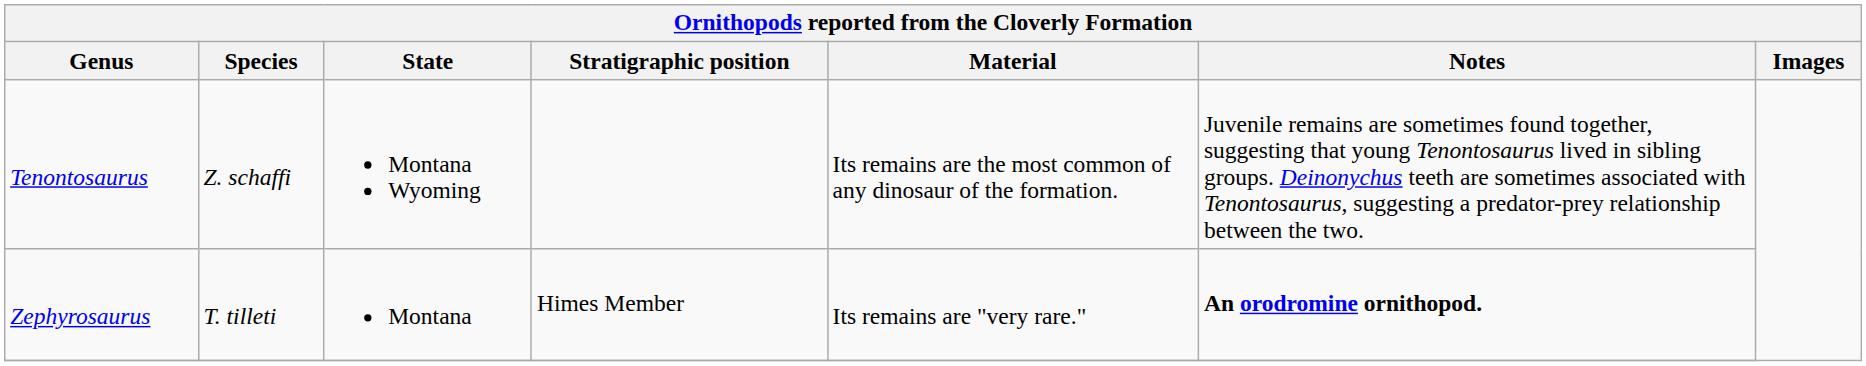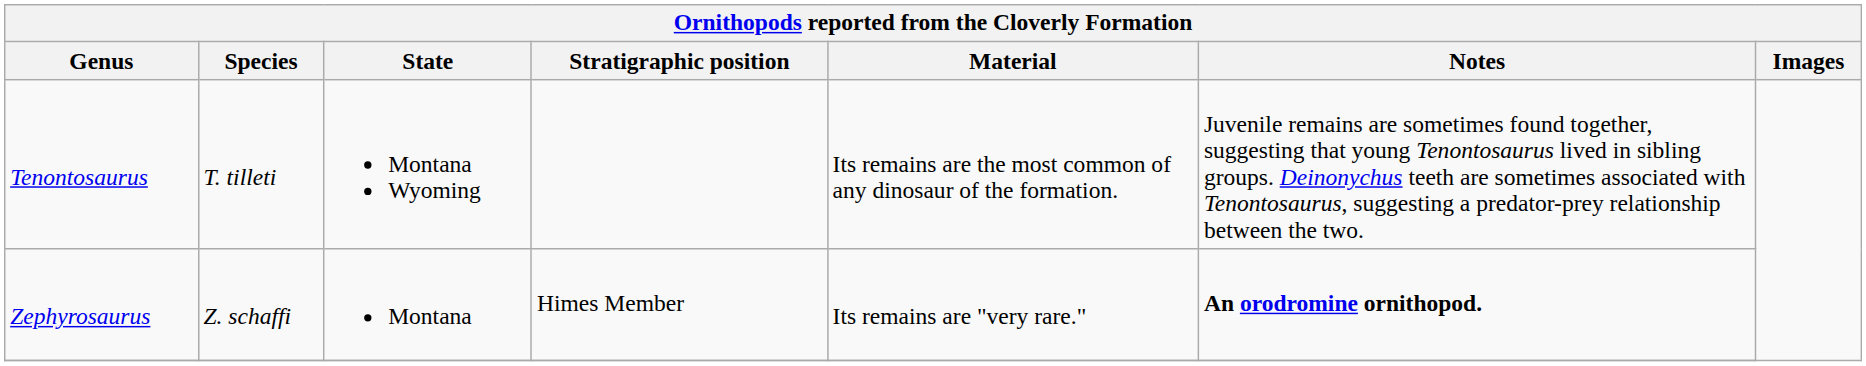 <table class="wikitable" align="center" width="100%">
 <tr>
 <th colspan="7" align="center"><strong><a href='#'>Ornithopods</a> reported from the Cloverly Formation</strong></th>
 </tr>
 <tr>
 <th>Genus</th>
 <th>Species</th>
 <th>State</th>
 <th>Stratigraphic position</th>
 <th width="20%">Material</th>
 <th width="30%">Notes</th>
 <th>Images</th>
 </tr>
 <tr>
 <td><br><em><a href='#'>Tenontosaurus</a></em></td>
-<td><br><em>Z. schaffi</em></td>
+<td><br><em>T. tilleti</em></td>
 <td><br><ul><li>Montana</li><li>Wyoming</li></ul></td>
 <td></td>
 <td><br>Its remains are the most common of any dinosaur of the formation.</td>
 <td><br>Juvenile remains are sometimes found together, suggesting that young <em>Tenontosaurus</em> lived in sibling groups. <em><a href='#'>Deinonychus</a></em> teeth are sometimes associated with <em>Tenontosaurus</em>, suggesting a predator-prey relationship between the two.</td>
 <td rowspan="100"><br></td>
 </tr>
 <tr>
 <td><br><em><a href='#'>Zephyrosaurus</a></em></td>
-<td><br><em>T. tilleti</em></td>
+<td><br><em>Z. schaffi</em></td>
 <td><br><ul><li>Montana</li></ul></td>
 <td>Himes Member</td>
 <td><br>Its remains are "very rare."</td>
 <td><strong>An <a href='#'>orodromine</a> ornithopod.</strong></td>
 </tr>
 <tr>
 </tr>
 </table>
